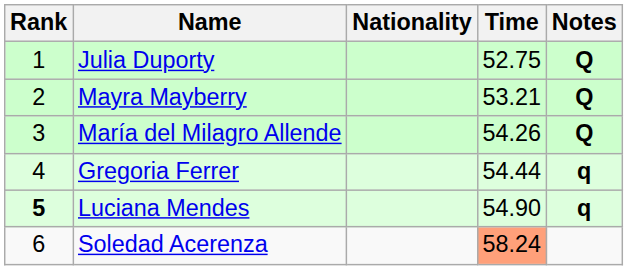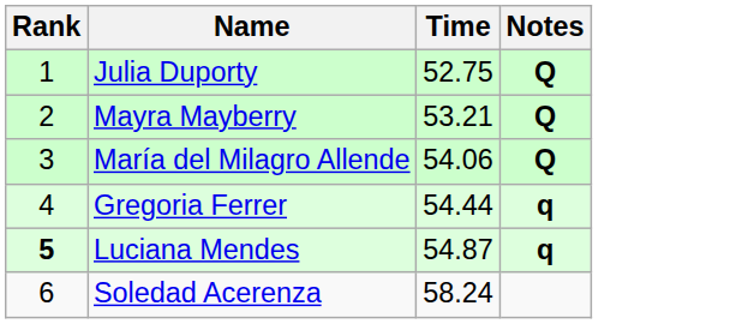 <table class="wikitable sortable" style="text-align:center">
 <tr>
 <th>Rank</th>
 <th>Name</th>
-<th>Nationality</th>
 <th>Time</th>
 <th>Notes</th>
 </tr>
 <tr bgcolor=ccffcc>
 <td align=center>1</td>
 <td align=left><a href='#'>Julia Duporty</a></td>
-<td align=left></td>
 <td>52.75</td>
 <td><strong>Q</strong></td>
 </tr>
 <tr bgcolor=ccffcc>
 <td align=center>2</td>
 <td align=left><a href='#'>Mayra Mayberry</a></td>
-<td align=left></td>
 <td>53.21</td>
 <td><strong>Q</strong></td>
 </tr>
 <tr bgcolor=ccffcc>
 <td align=center>3</td>
 <td align=left><a href='#'>María del Milagro Allende</a></td>
-<td align=left></td>
-<td>54.26</td>
+<td>54.06</td>
 <td><strong>Q</strong></td>
 </tr>
 <tr bgcolor=ddffdd>
 <td align=center>4</td>
 <td align=left><a href='#'>Gregoria Ferrer</a></td>
-<td align=left></td>
 <td>54.44</td>
 <td><strong>q</strong></td>
 </tr>
 <tr bgcolor=ddffdd>
 <td align=center><strong>5</strong></td>
 <td align=left><a href='#'>Luciana Mendes</a></td>
-<td align=left></td>
-<td>54.90</td>
+<td>54.87</td>
 <td><strong>q</strong></td>
 </tr>
 <tr>
 <td align=center>6</td>
 <td align=left><a href='#'>Soledad Acerenza</a></td>
-<td align=left></td>
-<td style="background: lightsalmon;">58.24</td>
+<td>58.24</td>
 <td></td>
 </tr>
 </table>
